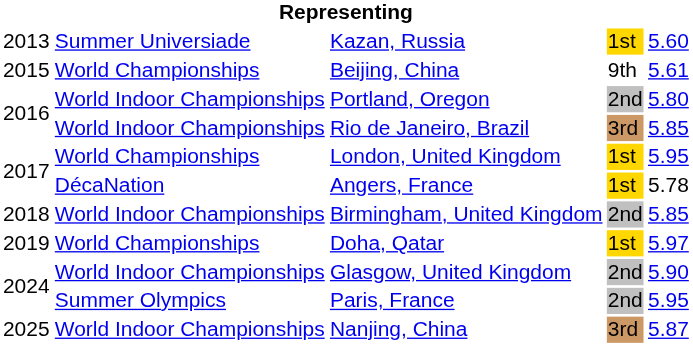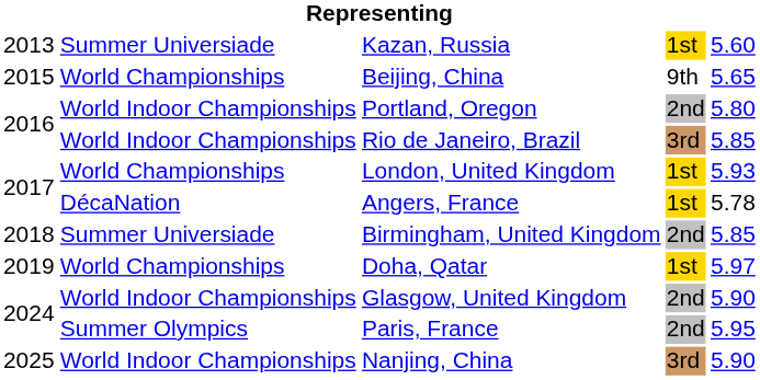 <table>
 <tr>
 <th colspan="6">Representing </th>
 </tr>
 <tr>
 <td>2013</td>
 <td><a href='#'>Summer Universiade</a></td>
 <td><a href='#'>Kazan, Russia</a></td>
 <td bgcolor="gold">1st</td>
 <td><a href='#'>5.60</a></td>
 </tr>
 <tr>
 <td>2015</td>
 <td><a href='#'>World Championships</a></td>
 <td><a href='#'>Beijing, China</a></td>
 <td>9th</td>
-<td><a href='#'>5.61</a></td>
+<td><a href='#'>5.65</a></td>
 </tr>
 <tr>
 <td rowspan="2" style="text-align:center;">2016</td>
 <td><a href='#'>World Indoor Championships</a></td>
 <td><a href='#'>Portland, Oregon</a></td>
 <td style="background:silver;">2nd</td>
 <td><a href='#'>5.80</a></td>
 </tr>
 <tr>
 <td><a href='#'>World Indoor Championships</a></td>
 <td><a href='#'>Rio de Janeiro, Brazil</a></td>
 <td bgcolor="cc9966">3rd</td>
 <td><a href='#'>5.85</a></td>
 </tr>
 <tr>
 <td rowspan="2" style="text-align:center;">2017</td>
 <td><a href='#'>World Championships</a></td>
 <td><a href='#'>London, United Kingdom</a></td>
 <td bgcolor=gold>1st</td>
-<td><a href='#'>5.95</a></td>
+<td><a href='#'>5.93</a></td>
 </tr>
 <tr>
 <td><a href='#'>DécaNation</a></td>
 <td><a href='#'>Angers, France</a></td>
 <td bgcolor=gold>1st</td>
 <td>5.78</td>
 </tr>
 <tr>
 <td>2018</td>
-<td><a href='#'>World Indoor Championships</a></td>
+<td><a href='#'>Summer Universiade</a></td>
 <td><a href='#'>Birmingham, United Kingdom</a></td>
 <td style="background:silver;">2nd</td>
 <td><a href='#'>5.85</a></td>
 </tr>
 <tr>
 <td>2019</td>
 <td><a href='#'>World Championships</a></td>
 <td><a href='#'>Doha, Qatar</a></td>
 <td bgcolor=gold>1st</td>
 <td><a href='#'>5.97</a></td>
 </tr>
 <tr>
 <td rowspan="2" style="text-align:center;">2024</td>
 <td><a href='#'>World Indoor Championships</a></td>
 <td><a href='#'>Glasgow, United Kingdom</a></td>
 <td style="background:silver;">2nd</td>
 <td><a href='#'>5.90</a></td>
 </tr>
 <tr>
 <td><a href='#'>Summer Olympics</a></td>
 <td><a href='#'>Paris, France</a></td>
 <td style="background:silver;">2nd</td>
 <td><a href='#'>5.95</a></td>
 </tr>
 <tr>
 <td>2025</td>
 <td><a href='#'>World Indoor Championships</a></td>
 <td><a href='#'>Nanjing, China</a></td>
 <td bgcolor=cc9966>3rd</td>
-<td><a href='#'>5.87</a></td>
+<td><a href='#'>5.90</a></td>
 </tr>
 <tr>
 </tr>
 </table>
